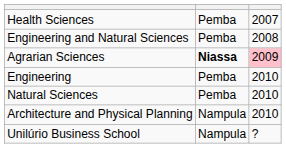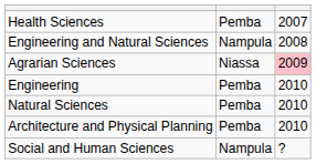 <table class="wikitable">
 <tr>
 <th></th>
 <th></th>
 <th></th>
 </tr>
 <tr>
 <td>Health Sciences</td>
 <td>Pemba</td>
 <td>2007</td>
 </tr>
 <tr>
 <td>Engineering and Natural Sciences<br></td>
-<td>Pemba</td>
+<td>Nampula</td>
 <td>2008</td>
 </tr>
 <tr>
 <td>Agrarian Sciences</td>
-<td><strong>Niassa</strong></td>
+<td>Niassa</td>
 <td style="background: pink;">2009</td>
 </tr>
 <tr>
 <td>Engineering</td>
 <td>Pemba</td>
 <td>2010</td>
 </tr>
 <tr>
 <td>Natural Sciences</td>
 <td>Pemba</td>
 <td>2010</td>
 </tr>
 <tr>
 <td>Architecture and Physical Planning</td>
-<td>Nampula</td>
+<td>Pemba</td>
 <td>2010</td>
 </tr>
 <tr>
-<td>Unilúrio Business School</td>
+<td>Social and Human Sciences</td>
 <td>Nampula</td>
 <td>?</td>
 </tr>
 </table>
